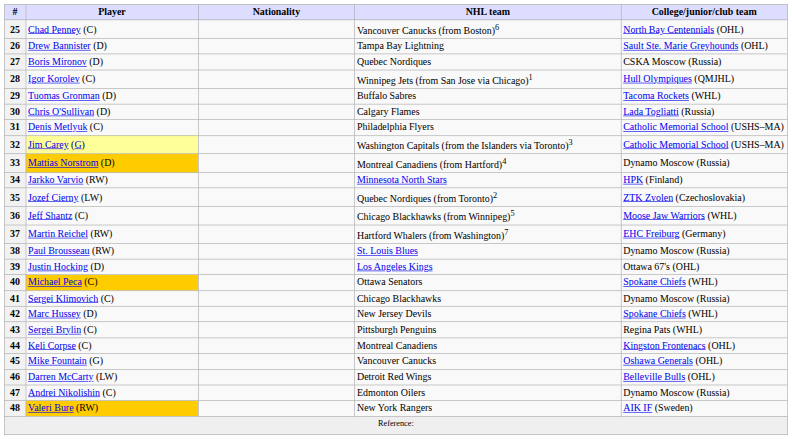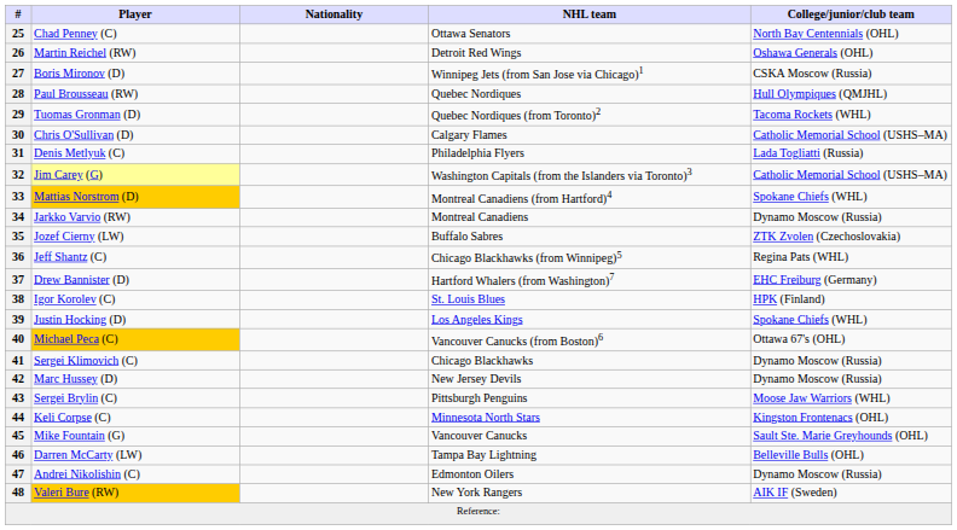 <table class="wikitable" style="width: 100%">
 <tr>
 <th style="background:#ddf; width:2.75%;">#</th>
 <th style="background:#ddf; width:22.0%;">Player</th>
 <th style="background:#ddf; width:20.0%;">Nationality</th>
 <th style="background:#ddf; width:34.0%;">NHL team</th>
 <th style="background:#ddf; width:100.0%;">College/junior/club team</th>
 </tr>
 <tr>
 <th>25</th>
 <td><a href='#'>Chad Penney</a> (C)</td>
 <td></td>
-<td>Vancouver Canucks (from Boston)<sup>6</sup></td>
+<td>Ottawa Senators</td>
 <td><a href='#'>North Bay Centennials</a> (OHL)</td>
 </tr>
 <tr>
 <th>26</th>
-<td><a href='#'>Drew Bannister</a> (D)</td>
+<td><a href='#'>Martin Reichel</a> (RW)</td>
 <td></td>
-<td>Tampa Bay Lightning</td>
-<td><a href='#'>Sault Ste. Marie Greyhounds</a> (OHL)</td>
+<td>Detroit Red Wings</td>
+<td><a href='#'>Oshawa Generals</a> (OHL)</td>
 </tr>
 <tr>
 <th>27</th>
 <td><a href='#'>Boris Mironov</a> (D)</td>
 <td></td>
-<td>Quebec Nordiques</td>
+<td>Winnipeg Jets (from San Jose via Chicago)<sup>1</sup></td>
 <td>CSKA Moscow (Russia)</td>
 </tr>
 <tr>
 <th>28</th>
-<td><a href='#'>Igor Korolev</a> (C)</td>
+<td><a href='#'>Paul Brousseau</a> (RW)</td>
 <td></td>
-<td>Winnipeg Jets (from San Jose via Chicago)<sup>1</sup></td>
+<td>Quebec Nordiques</td>
 <td><a href='#'>Hull Olympiques</a> (QMJHL)</td>
 </tr>
 <tr>
 <th>29</th>
 <td><a href='#'>Tuomas Gronman</a> (D)</td>
 <td></td>
-<td>Buffalo Sabres</td>
+<td>Quebec Nordiques (from Toronto)<sup>2</sup></td>
 <td><a href='#'>Tacoma Rockets</a> (WHL)</td>
 </tr>
 <tr>
 <th>30</th>
 <td><a href='#'>Chris O'Sullivan</a> (D)</td>
 <td></td>
 <td>Calgary Flames</td>
-<td><a href='#'>Lada Togliatti</a> (Russia)</td>
+<td><a href='#'>Catholic Memorial School</a> (USHS–MA)</td>
 </tr>
 <tr>
 <th>31</th>
 <td><a href='#'>Denis Metlyuk</a> (C)</td>
 <td></td>
 <td>Philadelphia Flyers</td>
-<td><a href='#'>Catholic Memorial School</a> (USHS–MA)</td>
+<td><a href='#'>Lada Togliatti</a> (Russia)</td>
 </tr>
 <tr>
 <th>32</th>
 <td bgcolor="#FFFF99"><a href='#'>Jim Carey</a> (<a href='#'>G</a>)</td>
 <td></td>
 <td>Washington Capitals (from the Islanders via Toronto)<sup>3</sup></td>
 <td><a href='#'>Catholic Memorial School</a> (USHS–MA)</td>
 </tr>
 <tr>
 <th>33</th>
 <td bgcolor="#FFCC00"><a href='#'>Mattias Norstrom</a> (D)</td>
 <td></td>
 <td>Montreal Canadiens (from Hartford)<sup>4</sup></td>
-<td>Dynamo Moscow (Russia)</td>
+<td><a href='#'>Spokane Chiefs</a> (WHL)</td>
 </tr>
 <tr>
 <th>34</th>
 <td><a href='#'>Jarkko Varvio</a> (RW)</td>
 <td></td>
-<td><a href='#'>Minnesota North Stars</a></td>
-<td><a href='#'>HPK</a> (Finland)</td>
+<td>Montreal Canadiens</td>
+<td>Dynamo Moscow (Russia)</td>
 </tr>
 <tr>
 <th>35</th>
 <td><a href='#'>Jozef Cierny</a> (LW)</td>
 <td></td>
-<td>Quebec Nordiques (from Toronto)<sup>2</sup></td>
+<td>Buffalo Sabres</td>
 <td><a href='#'>ZTK Zvolen</a> (Czechoslovakia)</td>
 </tr>
 <tr>
 <th>36</th>
 <td><a href='#'>Jeff Shantz</a> (C)</td>
 <td></td>
 <td>Chicago Blackhawks (from Winnipeg)<sup>5</sup></td>
-<td><a href='#'>Moose Jaw Warriors</a> (WHL)</td>
+<td>Regina Pats (WHL)</td>
 </tr>
 <tr>
 <th>37</th>
-<td><a href='#'>Martin Reichel</a> (RW)</td>
+<td><a href='#'>Drew Bannister</a> (D)</td>
 <td></td>
 <td>Hartford Whalers (from Washington)<sup>7</sup></td>
 <td><a href='#'>EHC Freiburg</a> (Germany)</td>
 </tr>
 <tr>
 <th>38</th>
-<td><a href='#'>Paul Brousseau</a> (RW)</td>
+<td><a href='#'>Igor Korolev</a> (C)</td>
 <td></td>
 <td><a href='#'>St. Louis Blues</a></td>
-<td>Dynamo Moscow (Russia)</td>
+<td><a href='#'>HPK</a> (Finland)</td>
 </tr>
 <tr>
 <th>39</th>
 <td><a href='#'>Justin Hocking</a> (D)</td>
 <td></td>
 <td><a href='#'>Los Angeles Kings</a></td>
-<td>Ottawa 67's (OHL)</td>
+<td><a href='#'>Spokane Chiefs</a> (WHL)</td>
 </tr>
 <tr>
 <th>40</th>
 <td bgcolor="FFCC00"><a href='#'>Michael Peca</a> (C)</td>
 <td></td>
-<td>Ottawa Senators</td>
-<td><a href='#'>Spokane Chiefs</a> (WHL)</td>
+<td>Vancouver Canucks (from Boston)<sup>6</sup></td>
+<td>Ottawa 67's (OHL)</td>
 </tr>
 <tr>
 <th>41</th>
 <td><a href='#'>Sergei Klimovich</a> (C)</td>
 <td></td>
 <td>Chicago Blackhawks</td>
 <td>Dynamo Moscow (Russia)</td>
 </tr>
 <tr>
 <th>42</th>
 <td><a href='#'>Marc Hussey</a> (D)</td>
 <td></td>
 <td>New Jersey Devils</td>
-<td><a href='#'>Spokane Chiefs</a> (WHL)</td>
+<td>Dynamo Moscow (Russia)</td>
 </tr>
 <tr>
 <th>43</th>
 <td><a href='#'>Sergei Brylin</a> (C)</td>
 <td></td>
 <td>Pittsburgh Penguins</td>
-<td>Regina Pats (WHL)</td>
+<td><a href='#'>Moose Jaw Warriors</a> (WHL)</td>
 </tr>
 <tr>
 <th>44</th>
 <td><a href='#'>Keli Corpse</a> (C)</td>
 <td></td>
-<td>Montreal Canadiens</td>
+<td><a href='#'>Minnesota North Stars</a></td>
 <td><a href='#'>Kingston Frontenacs</a> (OHL)</td>
 </tr>
 <tr>
 <th>45</th>
 <td><a href='#'>Mike Fountain</a> (G)</td>
 <td></td>
 <td>Vancouver Canucks</td>
-<td><a href='#'>Oshawa Generals</a> (OHL)</td>
+<td><a href='#'>Sault Ste. Marie Greyhounds</a> (OHL)</td>
 </tr>
 <tr>
 <th>46</th>
 <td><a href='#'>Darren McCarty</a> (LW)</td>
 <td></td>
-<td>Detroit Red Wings</td>
+<td>Tampa Bay Lightning</td>
 <td><a href='#'>Belleville Bulls</a> (OHL)</td>
 </tr>
 <tr>
 <th>47</th>
 <td><a href='#'>Andrei Nikolishin</a> (C)</td>
 <td></td>
 <td>Edmonton Oilers</td>
 <td>Dynamo Moscow (Russia)</td>
 </tr>
 <tr>
 <th>48</th>
 <td bgcolor="#FFCC00"><a href='#'>Valeri Bure</a> (RW)</td>
 <td></td>
 <td>New York Rangers</td>
 <td><a href='#'>AIK IF</a> (Sweden)</td>
 </tr>
 <tr>
 <td align=center colspan="6" bgcolor="#efefef"><sup>Reference:  </sup></td>
 </tr>
 </table>
